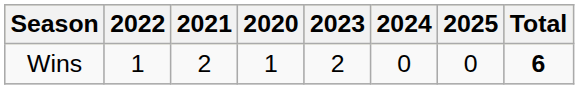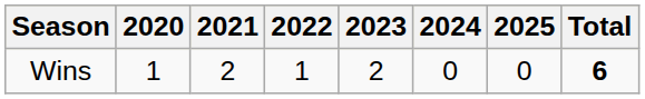 <table class=wikitable>
 <tr style=background:#ffc>
 <th scope="col">Season</th>
+<th scope="col">2020</th>
+<th scope="col">2021</th>
 <th scope="col">2022</th>
-<th scope="col">2021</th>
-<th scope="col">2020</th>
 <th scope="col">2023</th>
 <th scope="col">2024</th>
 <th scope="col">2025</th>
 <th scope="col">Total</th>
 </tr>
 <tr align=center>
 <td>Wins</td>
 <td>1</td>
 <td>2</td>
 <td>1</td>
 <td>2</td>
 <td>0</td>
 <td>0</td>
 <td><strong>6</strong></td>
 </tr>
 </table>
